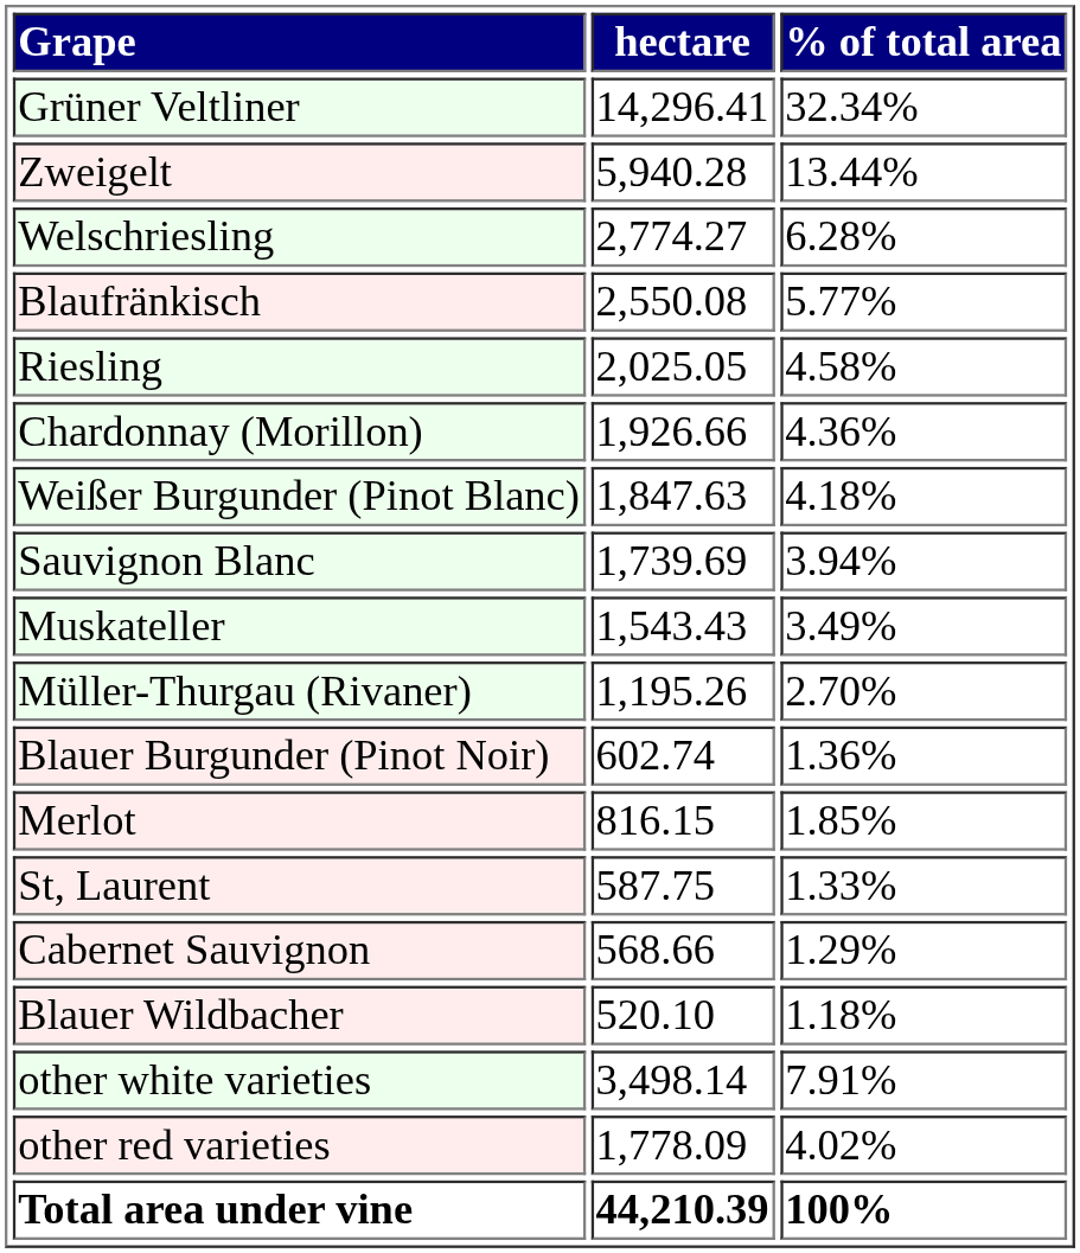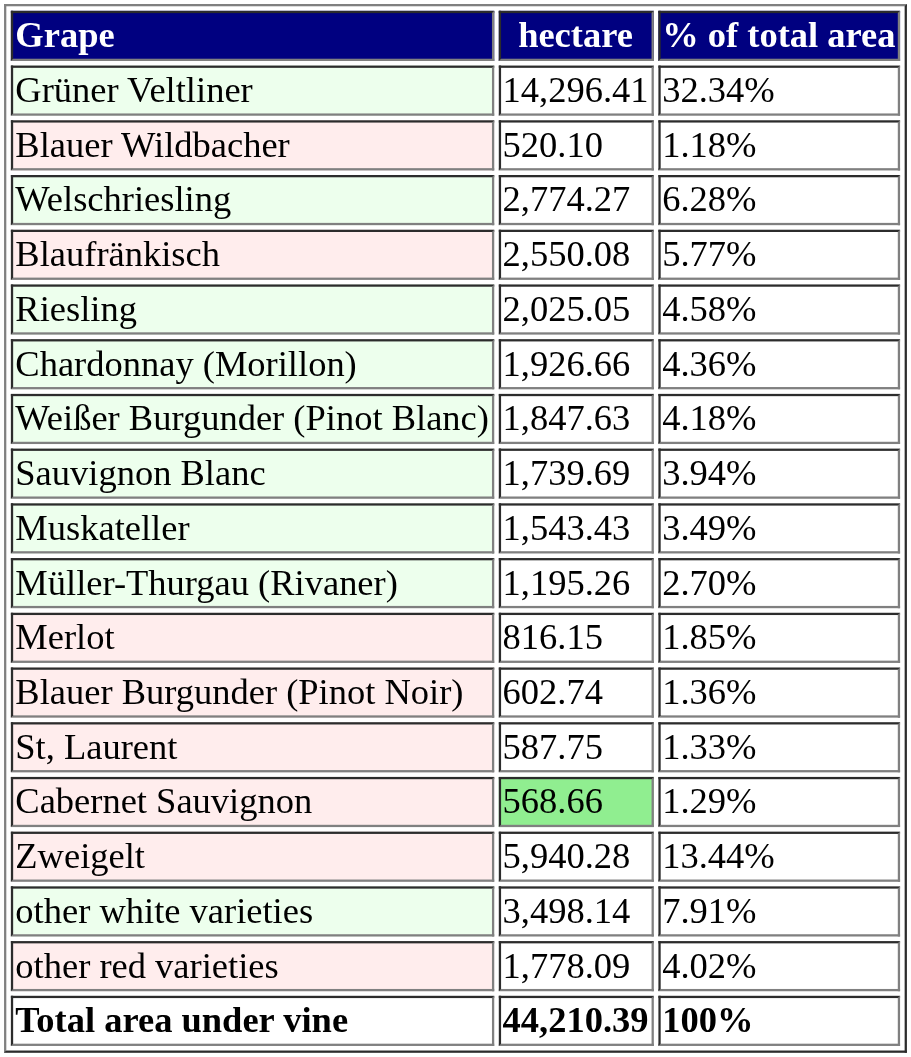 <table border="1" style="float:right;">
 <tr>
 <th style="text-align:left; background:navy; color:white;">Grape</th>
 <th style="background:navy; color:white">hectare</th>
 <th style="background:navy; color:white">% of total area</th>
 </tr>
 <tr>
 <td style="background:#edffed;text-align:left">Grüner  Veltliner</td>
 <td>14,296.41</td>
 <td>32.34%</td>
 </tr>
 <tr>
-<td style="background:#ffeded;text-align:left">Zweigelt</td>
-<td>5,940.28</td>
-<td>13.44%</td>
+<td style="background:#ffeded;text-align:left">Blauer Wildbacher</td>
+<td>520.10</td>
+<td>1.18%</td>
 </tr>
 <tr>
 <td style="background:#edffed;text-align:left">Welschriesling</td>
 <td>2,774.27</td>
 <td>6.28%</td>
 </tr>
 <tr>
 <td style="background:#ffeded;text-align:left">Blaufränkisch</td>
 <td>2,550.08</td>
 <td>5.77%</td>
 </tr>
 <tr>
 <td style="background:#edffed;text-align:left">Riesling</td>
 <td>2,025.05</td>
 <td>4.58%</td>
 </tr>
 <tr>
 <td style="background:#edffed;text-align:left">Chardonnay (Morillon)</td>
 <td>1,926.66</td>
 <td>4.36%</td>
 </tr>
 <tr>
 <td style="background:#edffed;text-align:left">Weißer Burgunder (Pinot Blanc)</td>
 <td>1,847.63</td>
 <td>4.18%</td>
 </tr>
 <tr>
 <td style="background:#edffed;text-align:left">Sauvignon Blanc</td>
 <td>1,739.69</td>
 <td>3.94%</td>
 </tr>
 <tr>
 <td style="background:#edffed;text-align:left">Muskateller</td>
 <td>1,543.43</td>
 <td>3.49%</td>
 </tr>
 <tr>
 <td style="background:#edffed;text-align:left">Müller-Thurgau (Rivaner)</td>
 <td>1,195.26</td>
 <td>2.70%</td>
 </tr>
 <tr>
+<td style="background:#ffeded;text-align:left">Merlot</td>
+<td>816.15</td>
+<td>1.85%</td>
+</tr>
+<tr>
 <td style="background:#ffeded;text-align:left">Blauer Burgunder (Pinot Noir)</td>
 <td>602.74</td>
 <td>1.36%</td>
-</tr>
-<tr>
-<td style="background:#ffeded;text-align:left">Merlot</td>
-<td>816.15</td>
-<td>1.85%</td>
 </tr>
 <tr>
 <td style="background:#ffeded;text-align:left">St, Laurent</td>
 <td>587.75</td>
 <td>1.33%</td>
 </tr>
 <tr>
 <td style="background:#ffeded;text-align:left">Cabernet Sauvignon</td>
-<td>568.66</td>
+<td style="background: lightgreen;">568.66</td>
 <td>1.29%</td>
 </tr>
 <tr>
-<td style="background:#ffeded;text-align:left">Blauer Wildbacher</td>
-<td>520.10</td>
-<td>1.18%</td>
+<td style="background:#ffeded;text-align:left">Zweigelt</td>
+<td>5,940.28</td>
+<td>13.44%</td>
 </tr>
 <tr>
 <td style="background:#edffed;text-align:left">other white varieties</td>
 <td>3,498.14</td>
 <td>7.91%</td>
 </tr>
 <tr>
 <td style="background:#ffeded;text-align:left">other red varieties</td>
 <td>1,778.09</td>
 <td>4.02%</td>
 </tr>
 <tr>
 <td><strong>Total area under vine</strong></td>
 <td><strong>44,210.39</strong></td>
 <td><strong>100%</strong></td>
 </tr>
 </table>
